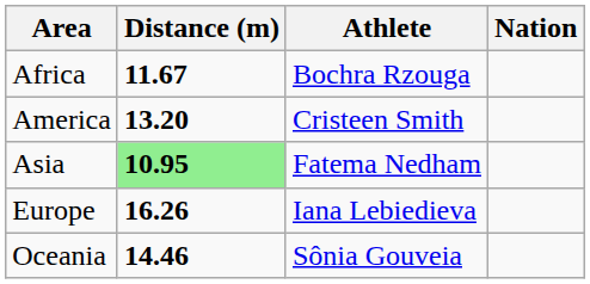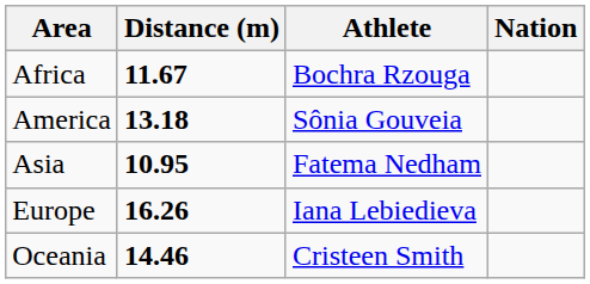 <table class="wikitable">
 <tr>
 <th>Area</th>
 <th>Distance (m)</th>
 <th>Athlete</th>
 <th>Nation</th>
 </tr>
 <tr>
 <td>Africa</td>
 <td><strong>11.67</strong></td>
 <td><a href='#'>Bochra Rzouga</a></td>
 <td></td>
 </tr>
 <tr>
 <td>America</td>
-<td><strong>13.20</strong></td>
-<td><a href='#'>Cristeen Smith</a></td>
+<td><strong>13.18</strong></td>
+<td><a href='#'>Sônia Gouveia</a></td>
 <td></td>
 </tr>
 <tr>
 <td>Asia</td>
-<td style="background: lightgreen;"><strong>10.95</strong></td>
+<td><strong>10.95</strong></td>
 <td><a href='#'>Fatema Nedham</a></td>
 <td></td>
 </tr>
 <tr>
 <td>Europe</td>
 <td><strong>16.26</strong> </td>
 <td><a href='#'>Iana Lebiedieva</a></td>
 <td></td>
 </tr>
 <tr>
 <td>Oceania</td>
 <td><strong>14.46</strong></td>
-<td><a href='#'>Sônia Gouveia</a></td>
+<td><a href='#'>Cristeen Smith</a></td>
 <td></td>
 </tr>
 </table>
